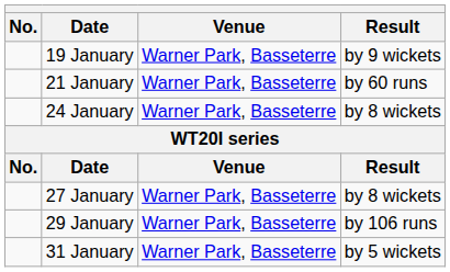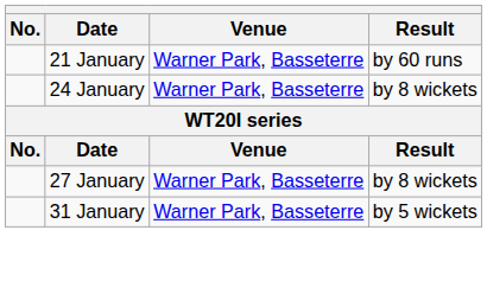 <table class="wikitable">
 <tr>
 <th colspan="4"></th>
 </tr>
 <tr>
 <th>No.</th>
 <th>Date</th>
 <th>Venue</th>
 <th>Result</th>
-</tr>
-<tr>
-<td></td>
-<td>19 January</td>
-<td><a href='#'>Warner Park</a>, <a href='#'>Basseterre</a></td>
-<td> by 9 wickets</td>
 </tr>
 <tr>
 <td></td>
 <td>21 January</td>
 <td><a href='#'>Warner Park</a>, <a href='#'>Basseterre</a></td>
 <td> by 60 runs</td>
 </tr>
 <tr>
 <td></td>
 <td>24 January</td>
 <td><a href='#'>Warner Park</a>, <a href='#'>Basseterre</a></td>
 <td> by 8 wickets</td>
 </tr>
 <tr>
 <th colspan="4">WT20I series</th>
 </tr>
 <tr>
 <th>No.</th>
 <th>Date</th>
 <th>Venue</th>
 <th>Result</th>
 </tr>
 <tr>
 <td></td>
 <td>27 January</td>
 <td><a href='#'>Warner Park</a>, <a href='#'>Basseterre</a></td>
 <td> by 8 wickets</td>
 </tr>
 <tr>
 <td></td>
-<td>29 January</td>
-<td><a href='#'>Warner Park</a>, <a href='#'>Basseterre</a></td>
-<td> by 106 runs</td>
-</tr>
-<tr>
-<td></td>
 <td>31 January</td>
 <td><a href='#'>Warner Park</a>, <a href='#'>Basseterre</a></td>
 <td> by 5 wickets</td>
 </tr>
 </table>
